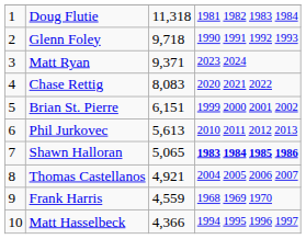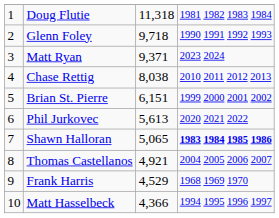 <table class="wikitable">
 <tr>
 </tr>
 <tr>
 <td>1</td>
 <td><a href='#'>Doug Flutie</a></td>
 <td><abbr>11,318</abbr></td>
 <td style="font-size:80%;"><a href='#'>1981</a> <a href='#'>1982</a> <a href='#'>1983</a> <a href='#'>1984</a></td>
 </tr>
 <tr>
 <td>2</td>
 <td><a href='#'>Glenn Foley</a></td>
 <td><abbr>9,718</abbr></td>
 <td style="font-size:80%;"><a href='#'>1990</a> <a href='#'>1991</a> <a href='#'>1992</a> <a href='#'>1993</a></td>
 </tr>
 <tr>
 <td>3</td>
 <td><a href='#'>Matt Ryan</a></td>
 <td><abbr>9,371</abbr></td>
 <td style="font-size:80%;"><a href='#'>2023</a> <a href='#'>2024</a></td>
 </tr>
 <tr>
 <td>4</td>
 <td><a href='#'>Chase Rettig</a></td>
-<td><abbr>8,083</abbr></td>
-<td style="font-size:80%;"><a href='#'>2020</a> <a href='#'>2021</a> <a href='#'>2022</a></td>
+<td><abbr>8,038</abbr></td>
+<td style="font-size:80%;"><a href='#'>2010</a> <a href='#'>2011</a> <a href='#'>2012</a> <a href='#'>2013</a></td>
 </tr>
 <tr>
 <td>5</td>
 <td><a href='#'>Brian St. Pierre</a></td>
 <td><abbr>6,151</abbr></td>
 <td style="font-size:80%;"><a href='#'>1999</a> <a href='#'>2000</a> <a href='#'>2001</a> <a href='#'>2002</a></td>
 </tr>
 <tr>
 <td>6</td>
 <td><a href='#'>Phil Jurkovec</a></td>
 <td><abbr>5,613</abbr></td>
-<td style="font-size:80%;"><a href='#'>2010</a> <a href='#'>2011</a> <a href='#'>2012</a> <a href='#'>2013</a></td>
+<td style="font-size:80%;"><a href='#'>2020</a> <a href='#'>2021</a> <a href='#'>2022</a></td>
 </tr>
 <tr>
 <td>7</td>
 <td><a href='#'>Shawn Halloran</a></td>
 <td><abbr>5,065</abbr></td>
 <td style="font-size:80%;"><strong><a href='#'>1983</a> <a href='#'>1984</a> <a href='#'>1985</a> <a href='#'>1986</a></strong></td>
 </tr>
 <tr>
 <td>8</td>
 <td><a href='#'>Thomas Castellanos</a></td>
 <td><abbr>4,921</abbr> </td>
 <td style="font-size:80%;"><a href='#'>2004</a> <a href='#'>2005</a> <a href='#'>2006</a> <a href='#'>2007</a></td>
 </tr>
 <tr>
 <td>9</td>
 <td><a href='#'>Frank Harris</a></td>
-<td><abbr>4,559</abbr></td>
+<td><abbr>4,529</abbr></td>
 <td style="font-size:80%;"><a href='#'>1968</a> <a href='#'>1969</a> <a href='#'>1970</a></td>
 </tr>
 <tr>
 <td>10</td>
 <td><a href='#'>Matt Hasselbeck</a></td>
 <td><abbr>4,366</abbr></td>
 <td style="font-size:80%;"><a href='#'>1994</a> <a href='#'>1995</a> <a href='#'>1996</a> <a href='#'>1997</a></td>
 </tr>
 </table>
